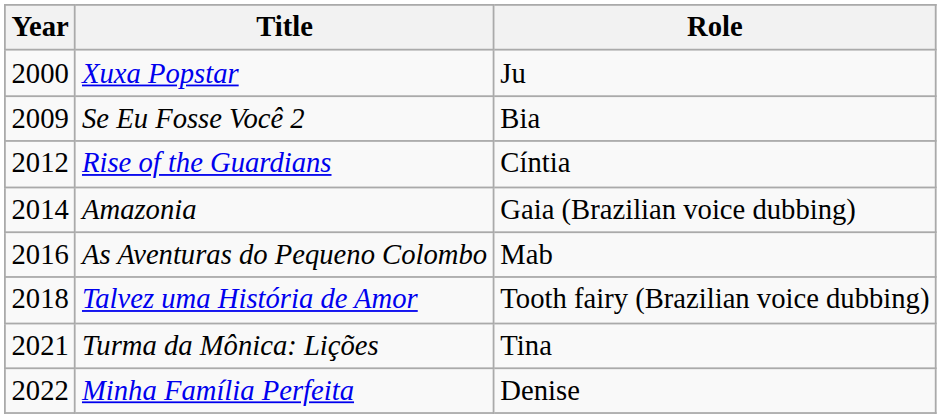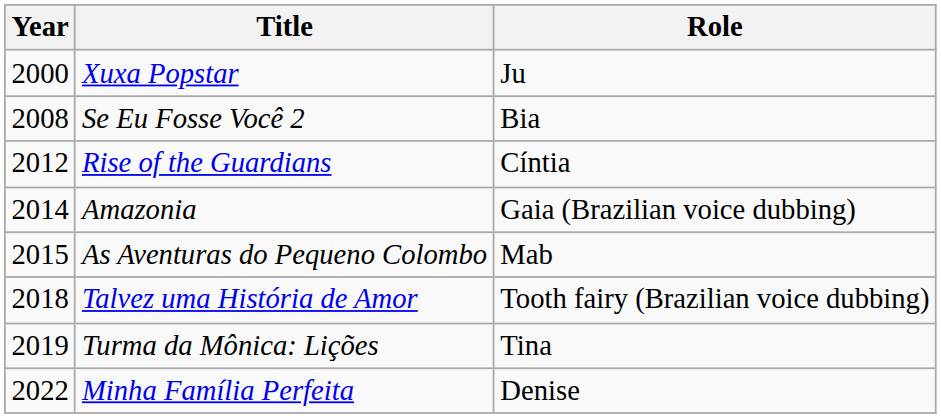 <table class="wikitable">
 <tr>
 <th>Year</th>
 <th>Title</th>
 <th>Role</th>
 </tr>
 <tr>
 <td>2000</td>
 <td><em><a href='#'>Xuxa Popstar</a></em></td>
 <td>Ju</td>
 </tr>
 <tr>
-<td>2009</td>
+<td>2008</td>
 <td><em>Se Eu Fosse Você 2</em></td>
 <td>Bia</td>
 </tr>
 <tr>
 <td>2012</td>
 <td><em><a href='#'>Rise of the Guardians</a></em></td>
 <td>Cíntia</td>
 </tr>
 <tr>
 <td>2014</td>
 <td><em>Amazonia</em></td>
 <td>Gaia (Brazilian voice dubbing)</td>
 </tr>
 <tr>
-<td>2016</td>
+<td>2015</td>
 <td><em>As Aventuras do Pequeno Colombo</em></td>
 <td>Mab</td>
 </tr>
 <tr>
 <td>2018</td>
 <td><em><a href='#'>Talvez uma História de Amor</a></em></td>
 <td>Tooth fairy (Brazilian voice dubbing)</td>
 </tr>
 <tr>
-<td>2021</td>
+<td>2019</td>
 <td><em>Turma da Mônica: Lições</em></td>
 <td>Tina </td>
 </tr>
 <tr>
 <td>2022</td>
 <td><em><a href='#'>Minha Família Perfeita</a></em></td>
 <td>Denise</td>
 </tr>
 </table>
